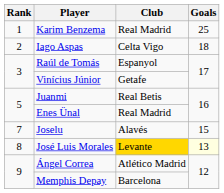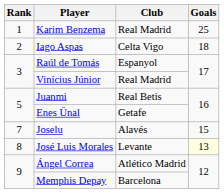 <table class="wikitable" style="text-align:center">
 <tr>
 <th>Rank</th>
 <th>Player</th>
 <th>Club</th>
 <th>Goals</th>
 </tr>
 <tr>
 <td>1</td>
 <td align="left"> <a href='#'>Karim Benzema</a></td>
 <td align="left">Real Madrid</td>
 <td>25</td>
 </tr>
 <tr>
 <td>2</td>
 <td align="left"> <a href='#'>Iago Aspas</a></td>
 <td align="left">Celta Vigo</td>
 <td>18</td>
 </tr>
 <tr>
 <td rowspan=2>3</td>
 <td align="left"> <a href='#'>Raúl de Tomás</a></td>
 <td align="left">Espanyol</td>
 <td rowspan=2>17</td>
 </tr>
 <tr>
 <td align="left"> <a href='#'>Vinícius Júnior</a></td>
-<td align="left">Getafe</td>
+<td align="left">Real Madrid</td>
 </tr>
 <tr>
 <td rowspan=2>5</td>
 <td align="left"> <a href='#'>Juanmi</a></td>
 <td align="left">Real Betis</td>
 <td rowspan=2>16</td>
 </tr>
 <tr>
 <td align="left"> <a href='#'>Enes Ünal</a></td>
-<td align="left">Real Madrid</td>
+<td align="left">Getafe</td>
 </tr>
 <tr>
 <td>7</td>
 <td align="left"> <a href='#'>Joselu</a></td>
 <td align="left">Alavés</td>
 <td>15</td>
 </tr>
 <tr>
 <td>8</td>
 <td align="left"> <a href='#'>José Luis Morales</a></td>
-<td align="left" style="background: gold;">Levante</td>
+<td align="left">Levante</td>
 <td style="background: lightyellow;">13</td>
 </tr>
 <tr>
 <td rowspan=2>9</td>
 <td align="left"> <a href='#'>Ángel Correa</a></td>
 <td align="left">Atlético Madrid</td>
 <td rowspan=2>12</td>
 </tr>
 <tr>
 <td align="left"> <a href='#'>Memphis Depay</a></td>
 <td align="left">Barcelona</td>
 </tr>
 </table>
